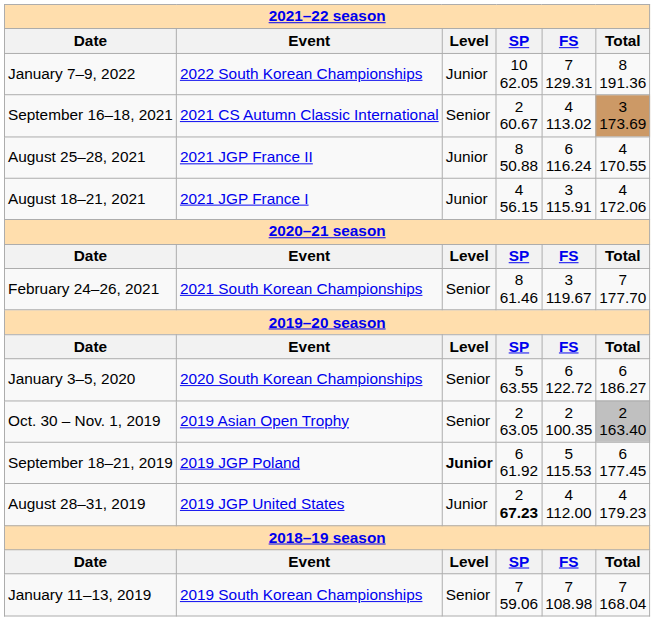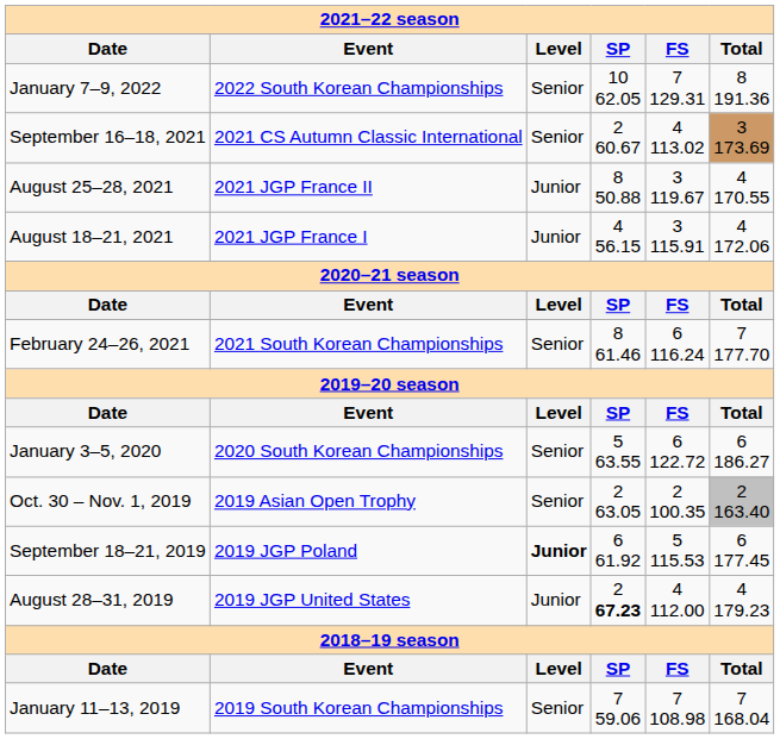 <table class="wikitable">
 <tr>
 <th style="background-color: #ffdead;" colspan=6 align=center><a href='#'>2021–22 season</a></th>
 </tr>
 <tr>
 <th>Date</th>
 <th>Event</th>
 <th>Level</th>
 <th><a href='#'>SP</a></th>
 <th><a href='#'>FS</a></th>
 <th>Total</th>
 </tr>
 <tr>
 <td>January 7–9, 2022</td>
 <td><a href='#'>2022 South Korean Championships</a></td>
-<td>Junior</td>
+<td>Senior</td>
 <td align=center>10 <br> 62.05</td>
 <td align=center>7 <br> 129.31</td>
 <td align=center>8 <br> 191.36</td>
 </tr>
 <tr>
 <td>September 16–18, 2021</td>
 <td><a href='#'>2021 CS Autumn Classic International</a></td>
 <td>Senior</td>
 <td align=center>2 <br> 60.67</td>
 <td align=center>4 <br> 113.02</td>
 <td align=center bgcolor=cc9966>3 <br> 173.69</td>
 </tr>
 <tr>
 <td>August 25–28, 2021</td>
 <td><a href='#'>2021 JGP France II</a></td>
 <td>Junior</td>
 <td align=center>8 <br> 50.88</td>
-<td align=center>6 <br> 116.24</td>
+<td align=center>3 <br> 119.67</td>
 <td align=center>4 <br> 170.55</td>
 </tr>
 <tr>
 <td>August 18–21, 2021</td>
 <td><a href='#'>2021 JGP France I</a></td>
 <td>Junior</td>
 <td align=center>4 <br> 56.15</td>
 <td align=center>3 <br> 115.91</td>
 <td align=center>4 <br> 172.06</td>
 </tr>
 <tr>
 <th style="background-color: #ffdead;" colspan=6 align=center><a href='#'>2020–21 season</a></th>
 </tr>
 <tr>
 <th>Date</th>
 <th>Event</th>
 <th>Level</th>
 <th><a href='#'>SP</a></th>
 <th><a href='#'>FS</a></th>
 <th>Total</th>
 </tr>
 <tr>
 <td>February 24–26, 2021</td>
 <td><a href='#'>2021 South Korean Championships</a></td>
 <td>Senior</td>
 <td align=center>8 <br> 61.46</td>
-<td align=center>3 <br> 119.67</td>
+<td align=center>6 <br> 116.24</td>
 <td align=center>7 <br> 177.70</td>
 </tr>
 <tr>
 <th style="background-color: #ffdead;" colspan=6 align=center><a href='#'>2019–20 season</a></th>
 </tr>
 <tr>
 <th>Date</th>
 <th>Event</th>
 <th>Level</th>
 <th><a href='#'>SP</a></th>
 <th><a href='#'>FS</a></th>
 <th>Total</th>
 </tr>
 <tr>
 <td>January 3–5, 2020</td>
 <td><a href='#'>2020 South Korean Championships</a></td>
 <td>Senior</td>
 <td align=center>5 <br> 63.55</td>
 <td align=center>6 <br> 122.72</td>
 <td align=center>6 <br> 186.27</td>
 </tr>
 <tr>
 <td>Oct. 30 – Nov. 1, 2019</td>
 <td><a href='#'>2019 Asian Open Trophy</a></td>
 <td>Senior</td>
 <td align=center>2 <br> 63.05</td>
 <td align=center>2 <br> 100.35</td>
 <td align=center bgcolor=silver>2 <br> 163.40</td>
 </tr>
 <tr>
 <td>September 18–21, 2019</td>
 <td><a href='#'>2019 JGP Poland</a></td>
 <td><strong>Junior</strong></td>
 <td align=center>6 <br> 61.92</td>
 <td align=center>5 <br> 115.53</td>
 <td align=center>6 <br> 177.45</td>
 </tr>
 <tr>
 <td>August 28–31, 2019</td>
 <td><a href='#'>2019 JGP United States</a></td>
 <td>Junior</td>
 <td align=center>2 <br> <strong>67.23</strong></td>
 <td align=center>4 <br> 112.00</td>
 <td align=center>4 <br> 179.23</td>
 </tr>
 <tr>
 <th style="background-color: #ffdead;" colspan=6 align=center><a href='#'>2018–19 season</a></th>
 </tr>
 <tr>
 <th>Date</th>
 <th>Event</th>
 <th>Level</th>
 <th><a href='#'>SP</a></th>
 <th><a href='#'>FS</a></th>
 <th>Total</th>
 </tr>
 <tr>
 <td>January 11–13, 2019</td>
 <td><a href='#'>2019 South Korean Championships</a></td>
 <td>Senior</td>
 <td align=center>7 <br> 59.06</td>
 <td align=center>7 <br> 108.98</td>
 <td align=center>7 <br> 168.04</td>
 </tr>
 </table>
